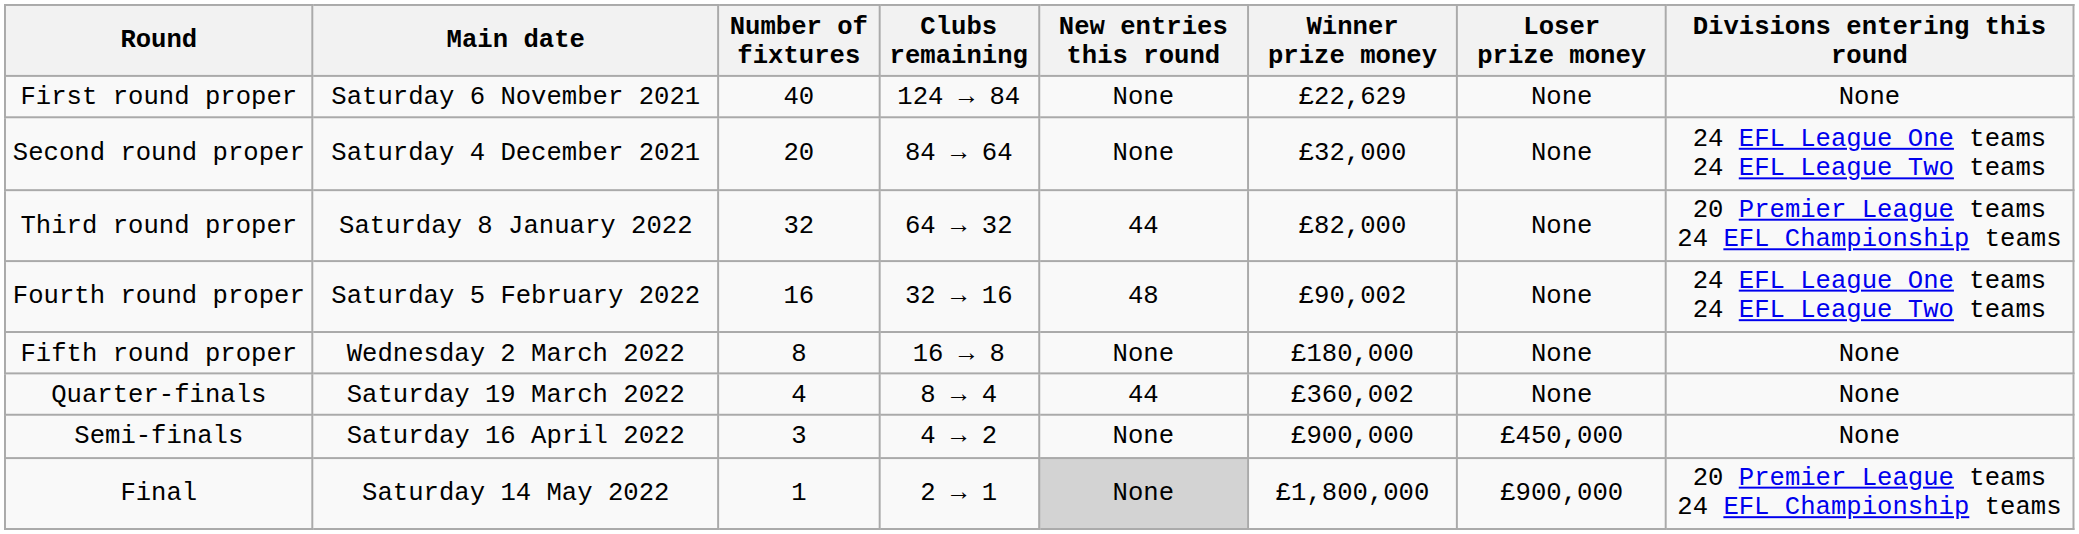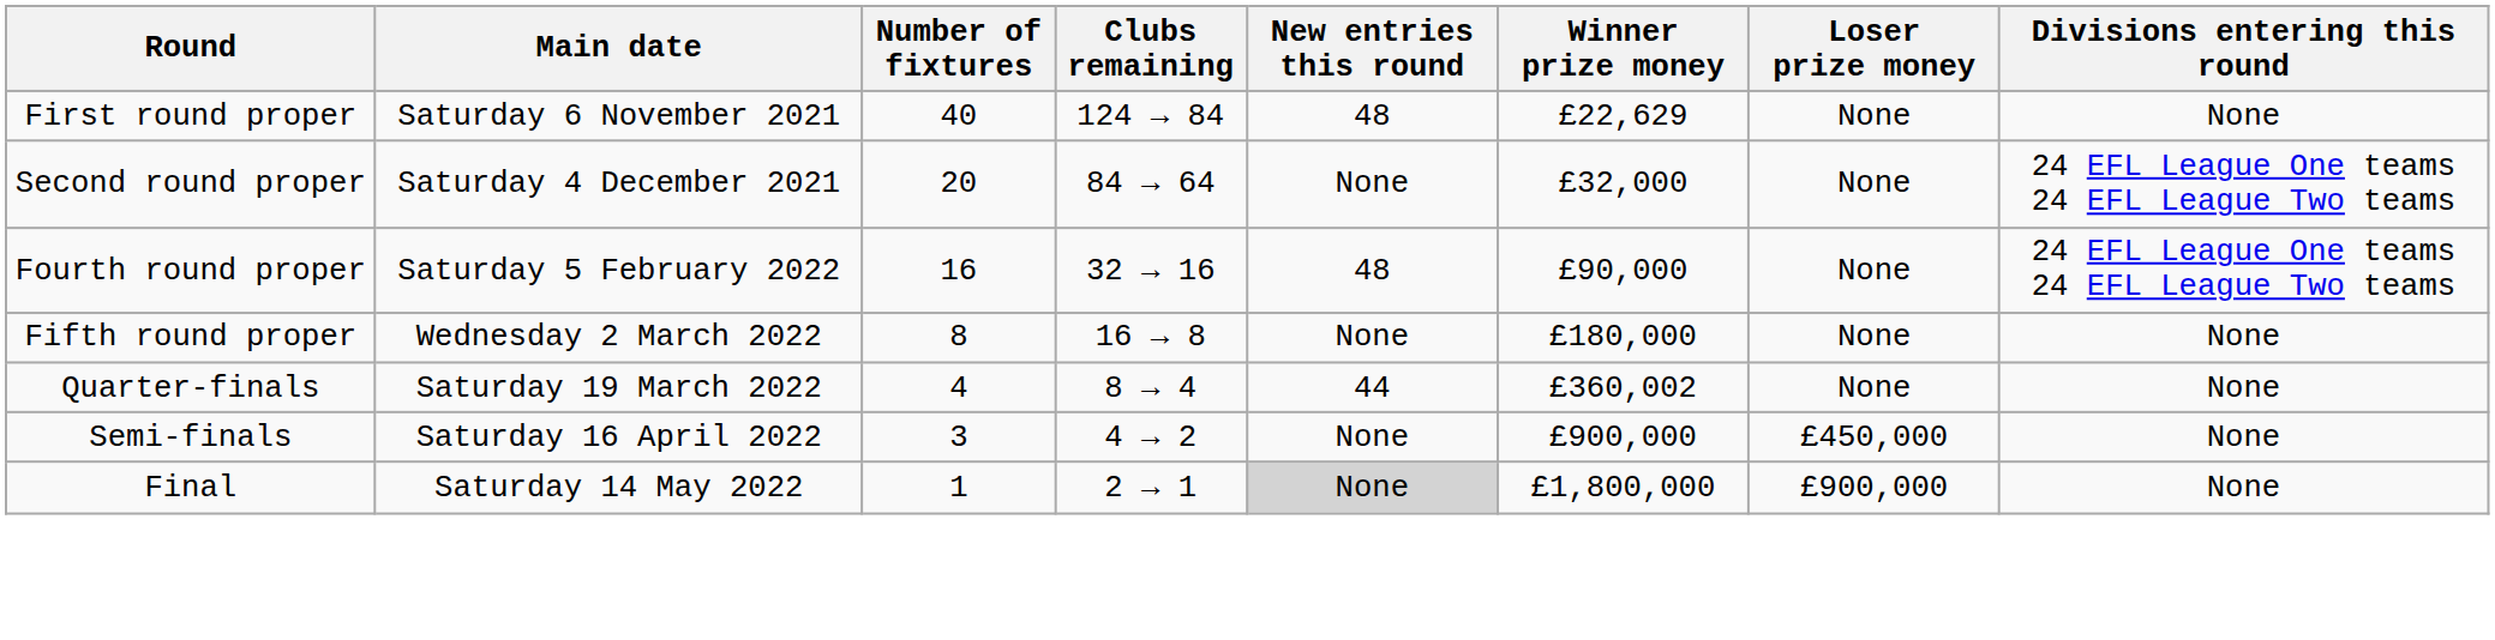 <table class="wikitable plainrowheaders" style="text-align:center">
 <tr>
 <th scope="col" style="width:150px">Round</th>
 <th scope="col" style="width:200px">Main date</th>
 <th scope="col" style="width:75px">Number of fixtures</th>
 <th scope="col" style="width:75px">Clubs remaining</th>
 <th scope="col" style="width:100px">New entries this round</th>
 <th scope="col" style="width:100px">Winner<br>prize money</th>
 <th scope="col" style="width:100px">Loser<br>prize money</th>
 <th scope="col" style="width:200px">Divisions entering this round</th>
 </tr>
 <tr>
 <td>First round proper</td>
 <td>Saturday 6 November 2021</td>
 <td>40</td>
 <td>124 → 84</td>
-<td>None</td>
+<td>48</td>
 <td>£22,629</td>
 <td>None</td>
 <td>None</td>
 </tr>
 <tr>
 <td>Second round proper</td>
 <td>Saturday 4 December 2021</td>
 <td>20</td>
 <td>84 → 64</td>
 <td>None</td>
 <td>£32,000</td>
 <td>None</td>
 <td>24 <a href='#'>EFL League One</a> teams<br>24 <a href='#'>EFL League Two</a> teams</td>
 </tr>
 <tr>
-<td>Third round proper</td>
-<td>Saturday 8 January 2022</td>
-<td>32</td>
-<td>64 → 32</td>
-<td>44</td>
-<td>£82,000</td>
-<td>None</td>
-<td>20 <a href='#'>Premier League</a> teams<br>24 <a href='#'>EFL Championship</a> teams</td>
-</tr>
-<tr>
 <td>Fourth round proper</td>
 <td>Saturday 5 February 2022</td>
 <td>16</td>
 <td>32 → 16</td>
 <td>48</td>
-<td>£90,002</td>
+<td>£90,000</td>
 <td>None</td>
 <td>24 <a href='#'>EFL League One</a> teams<br>24 <a href='#'>EFL League Two</a> teams</td>
 </tr>
 <tr>
 <td>Fifth round proper</td>
 <td>Wednesday 2 March 2022</td>
 <td>8</td>
 <td>16 → 8</td>
 <td>None</td>
 <td>£180,000</td>
 <td>None</td>
 <td>None</td>
 </tr>
 <tr>
 <td>Quarter-finals</td>
 <td>Saturday 19 March 2022</td>
 <td>4</td>
 <td>8 → 4</td>
 <td>44</td>
 <td>£360,002</td>
 <td>None</td>
 <td>None</td>
 </tr>
 <tr>
 <td>Semi-finals</td>
 <td>Saturday 16 April 2022</td>
 <td>3</td>
 <td>4 → 2</td>
 <td>None</td>
 <td>£900,000</td>
 <td>£450,000</td>
 <td>None</td>
 </tr>
 <tr>
 <td>Final</td>
 <td>Saturday 14 May 2022</td>
 <td>1</td>
 <td>2 → 1</td>
 <td style="background: lightgrey;">None</td>
 <td>£1,800,000</td>
 <td>£900,000</td>
-<td>20 <a href='#'>Premier League</a> teams<br>24 <a href='#'>EFL Championship</a> teams</td>
+<td>None</td>
 </tr>
 </table>
